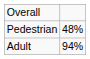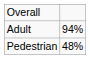 <table class="wikitable">
 <tr>
 <td>Overall</td>
 <td></td>
 </tr>
 <tr>
+<td>Adult</td>
+<td>94%</td>
+</tr>
+<tr>
 <td>Pedestrian</td>
 <td>48%</td>
 </tr>
-<tr>
-<td>Adult</td>
-<td>94%</td>
-</tr>
 </table>
